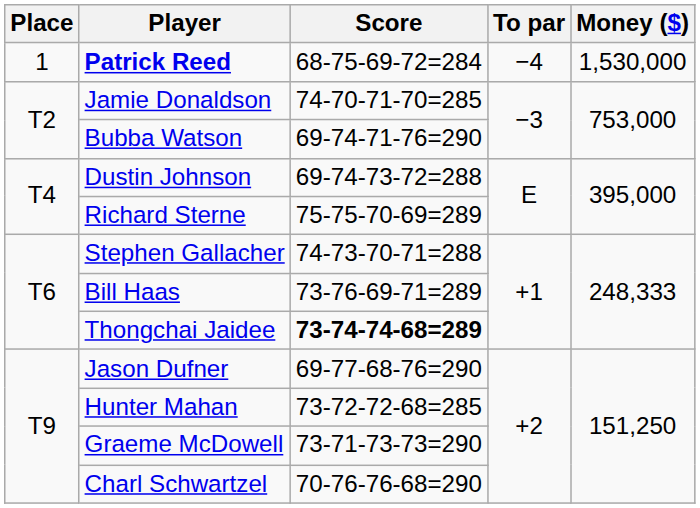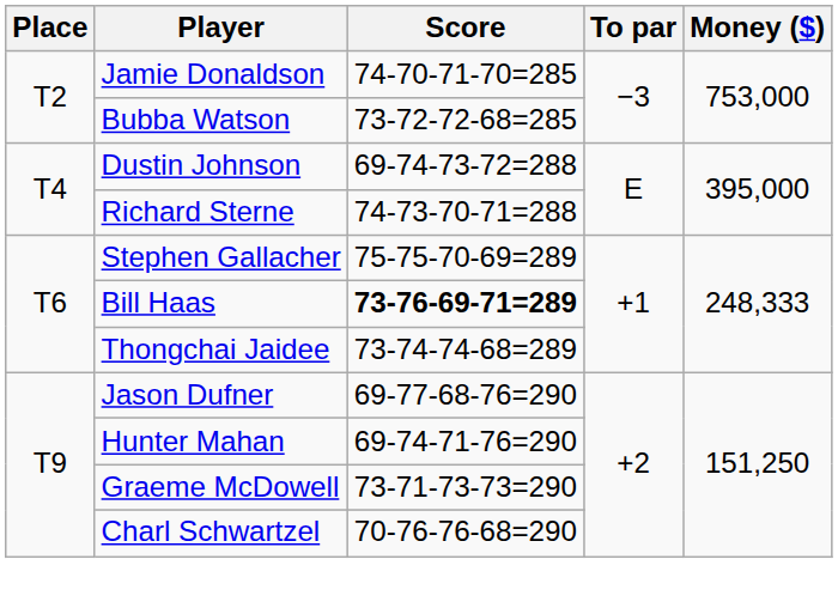 <table class="wikitable">
 <tr>
 <th>Place</th>
 <th>Player</th>
 <th>Score</th>
 <th>To par</th>
 <th>Money (<a href='#'>$</a>)</th>
-</tr>
-<tr>
-<td align=center>1</td>
-<td> <strong><a href='#'>Patrick Reed</a></strong></td>
-<td>68-75-69-72=284</td>
-<td align=center>−4</td>
-<td align=center>1,530,000</td>
 </tr>
 <tr>
 <td align=center rowspan=2>T2</td>
 <td> <a href='#'>Jamie Donaldson</a></td>
 <td>74-70-71-70=285</td>
 <td align=center rowspan=2>−3</td>
 <td align=center rowspan=2>753,000</td>
 </tr>
 <tr>
 <td> <a href='#'>Bubba Watson</a></td>
-<td>69-74-71-76=290</td>
+<td>73-72-72-68=285</td>
 </tr>
 <tr>
 <td align=center rowspan=2>T4</td>
 <td> <a href='#'>Dustin Johnson</a></td>
 <td>69-74-73-72=288</td>
 <td align=center rowspan=2>E</td>
 <td align=center rowspan=2>395,000</td>
 </tr>
 <tr>
 <td> <a href='#'>Richard Sterne</a></td>
-<td>75-75-70-69=289</td>
+<td>74-73-70-71=288</td>
 </tr>
 <tr>
 <td align=center rowspan=3>T6</td>
 <td> <a href='#'>Stephen Gallacher</a></td>
-<td>74-73-70-71=288</td>
+<td>75-75-70-69=289</td>
 <td align=center rowspan=3>+1</td>
 <td align=center rowspan=3>248,333</td>
 </tr>
 <tr>
 <td> <a href='#'>Bill Haas</a></td>
-<td>73-76-69-71=289</td>
+<td><strong>73-76-69-71=289</strong></td>
 </tr>
 <tr>
 <td> <a href='#'>Thongchai Jaidee</a></td>
-<td><strong>73-74-74-68=289</strong></td>
+<td>73-74-74-68=289</td>
 </tr>
 <tr>
 <td align=center rowspan=4>T9</td>
 <td> <a href='#'>Jason Dufner</a></td>
 <td>69-77-68-76=290</td>
 <td align=center rowspan=4>+2</td>
 <td align=center rowspan=4>151,250</td>
 </tr>
 <tr>
 <td> <a href='#'>Hunter Mahan</a></td>
-<td>73-72-72-68=285</td>
+<td>69-74-71-76=290</td>
 </tr>
 <tr>
 <td> <a href='#'>Graeme McDowell</a></td>
 <td>73-71-73-73=290</td>
 </tr>
 <tr>
 <td> <a href='#'>Charl Schwartzel</a></td>
 <td>70-76-76-68=290</td>
 </tr>
 </table>
